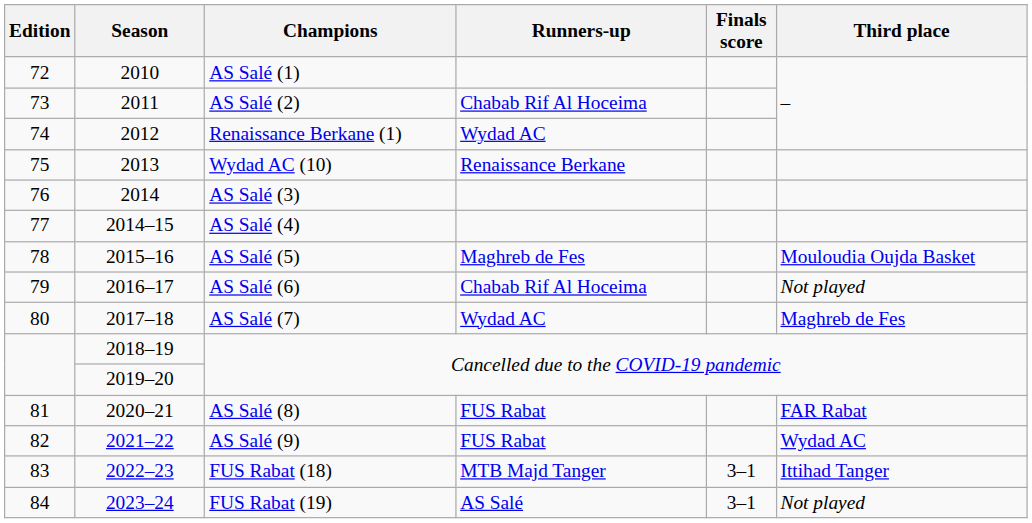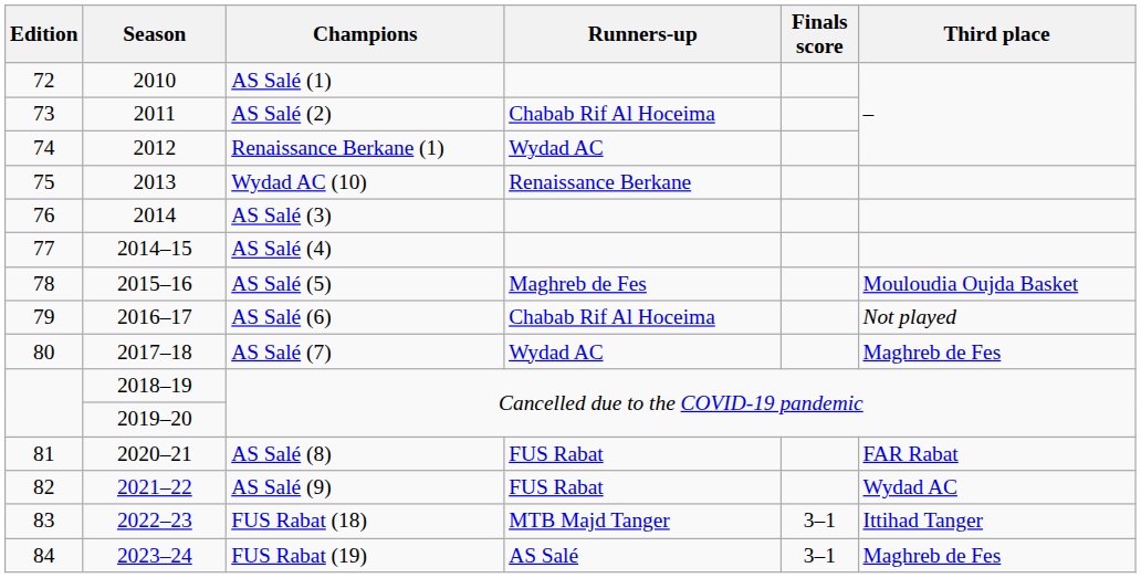 <table class="wikitable">
 <tr>
 <th>Edition</th>
 <th width=100>Season</th>
 <th width=200>Champions</th>
 <th width=200>Runners-up</th>
 <th width=50>Finals score</th>
 <th width=200>Third place</th>
 </tr>
 <tr>
 <td align="center">72</td>
 <td align="center">2010</td>
 <td><a href='#'>AS Salé</a> (1)</td>
 <td></td>
 <td></td>
 <td rowspan="3">–</td>
 </tr>
 <tr>
 <td align="center">73</td>
 <td align="center">2011</td>
 <td><a href='#'>AS Salé</a> (2)</td>
 <td><a href='#'>Chabab Rif Al Hoceima</a></td>
 <td></td>
 </tr>
 <tr>
 <td align="center">74</td>
 <td align="center">2012</td>
 <td><a href='#'>Renaissance Berkane</a> (1)</td>
 <td><a href='#'>Wydad AC</a></td>
 <td></td>
 </tr>
 <tr>
 <td align="center">75</td>
 <td align="center">2013</td>
 <td><a href='#'>Wydad AC</a> (10)</td>
 <td><a href='#'>Renaissance Berkane</a></td>
 <td></td>
 <td></td>
 </tr>
 <tr>
 <td align="center">76</td>
 <td align="center">2014</td>
 <td><a href='#'>AS Salé</a> (3)</td>
 <td></td>
 <td></td>
 <td></td>
 </tr>
 <tr>
 <td align="center">77</td>
 <td align="center">2014–15</td>
 <td><a href='#'>AS Salé</a> (4)</td>
 <td></td>
 <td></td>
 <td></td>
 </tr>
 <tr>
 <td align="center">78</td>
 <td align="center">2015–16</td>
 <td><a href='#'>AS Salé</a> (5)</td>
 <td><a href='#'>Maghreb de Fes</a></td>
 <td></td>
 <td><a href='#'>Mouloudia Oujda Basket</a></td>
 </tr>
 <tr>
 <td align="center">79</td>
 <td align="center">2016–17</td>
 <td><a href='#'>AS Salé</a> (6)</td>
 <td><a href='#'>Chabab Rif Al Hoceima</a></td>
 <td></td>
 <td><em>Not played</em></td>
 </tr>
 <tr>
 <td align="center">80</td>
 <td align="center">2017–18</td>
 <td><a href='#'>AS Salé</a> (7)</td>
 <td><a href='#'>Wydad AC</a></td>
 <td></td>
 <td><a href='#'>Maghreb de Fes</a></td>
 </tr>
 <tr>
 <td rowspan="2" align="center"></td>
 <td align="center">2018–19</td>
 <td colspan="4" rowspan="2" align="center"><em>Cancelled due to the <a href='#'>COVID-19 pandemic</a></em></td>
 </tr>
 <tr>
 <td align="center">2019–20</td>
 </tr>
 <tr>
 <td align="center">81</td>
 <td align="center">2020–21</td>
 <td><a href='#'>AS Salé</a> (8)</td>
 <td><a href='#'>FUS Rabat</a></td>
 <td></td>
 <td><a href='#'>FAR Rabat</a></td>
 </tr>
 <tr>
 <td align="center">82</td>
 <td align="center"><a href='#'>2021–22</a></td>
 <td><a href='#'>AS Salé</a> (9)</td>
 <td><a href='#'>FUS Rabat</a></td>
 <td></td>
 <td><a href='#'>Wydad AC</a></td>
 </tr>
 <tr>
 <td align="center">83</td>
 <td align="center"><a href='#'>2022–23</a></td>
 <td><a href='#'>FUS Rabat</a> (18)</td>
 <td><a href='#'>MTB Majd Tanger</a></td>
 <td align="center">3–1</td>
 <td><a href='#'>Ittihad Tanger</a></td>
 </tr>
 <tr>
 <td align="center">84</td>
 <td align="center"><a href='#'>2023–24</a></td>
 <td><a href='#'>FUS Rabat</a> (19)</td>
 <td><a href='#'>AS Salé</a></td>
 <td align="center">3–1</td>
-<td><em>Not played</em></td>
+<td><a href='#'>Maghreb de Fes</a></td>
 </tr>
 </table>
